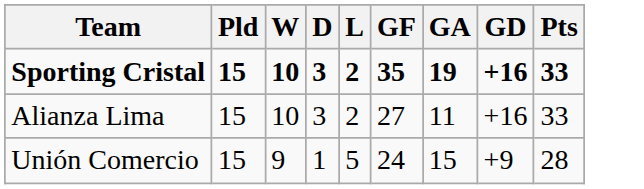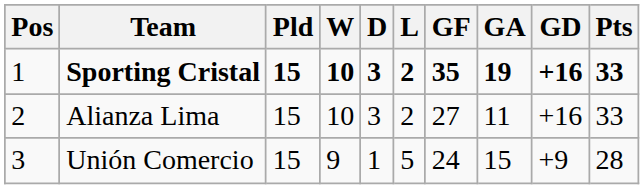 <table class="wikitable">
 <tr>
+<th>Pos</th>
 <th><strong>Team</strong></th>
 <th><strong>Pld</strong></th>
 <th>W</th>
 <th>D</th>
 <th>L</th>
 <th>GF</th>
 <th>GA</th>
 <th>GD</th>
 <th>Pts</th>
 </tr>
 <tr>
+<td>1</td>
 <td><strong>Sporting Cristal</strong></td>
 <td><strong>15</strong></td>
 <td><strong>10</strong></td>
 <td><strong>3</strong></td>
 <td><strong>2</strong></td>
 <td><strong>35</strong></td>
 <td><strong>19</strong></td>
 <td><strong>+16</strong></td>
 <td><strong>33</strong></td>
 </tr>
 <tr>
+<td>2</td>
 <td>Alianza Lima</td>
 <td>15</td>
 <td>10</td>
 <td>3</td>
 <td>2</td>
 <td>27</td>
 <td>11</td>
 <td>+16</td>
 <td>33</td>
 </tr>
 <tr>
+<td>3</td>
 <td>Unión Comercio</td>
 <td>15</td>
 <td>9</td>
 <td>1</td>
 <td>5</td>
 <td>24</td>
 <td>15</td>
 <td>+9</td>
 <td>28</td>
 </tr>
 </table>
